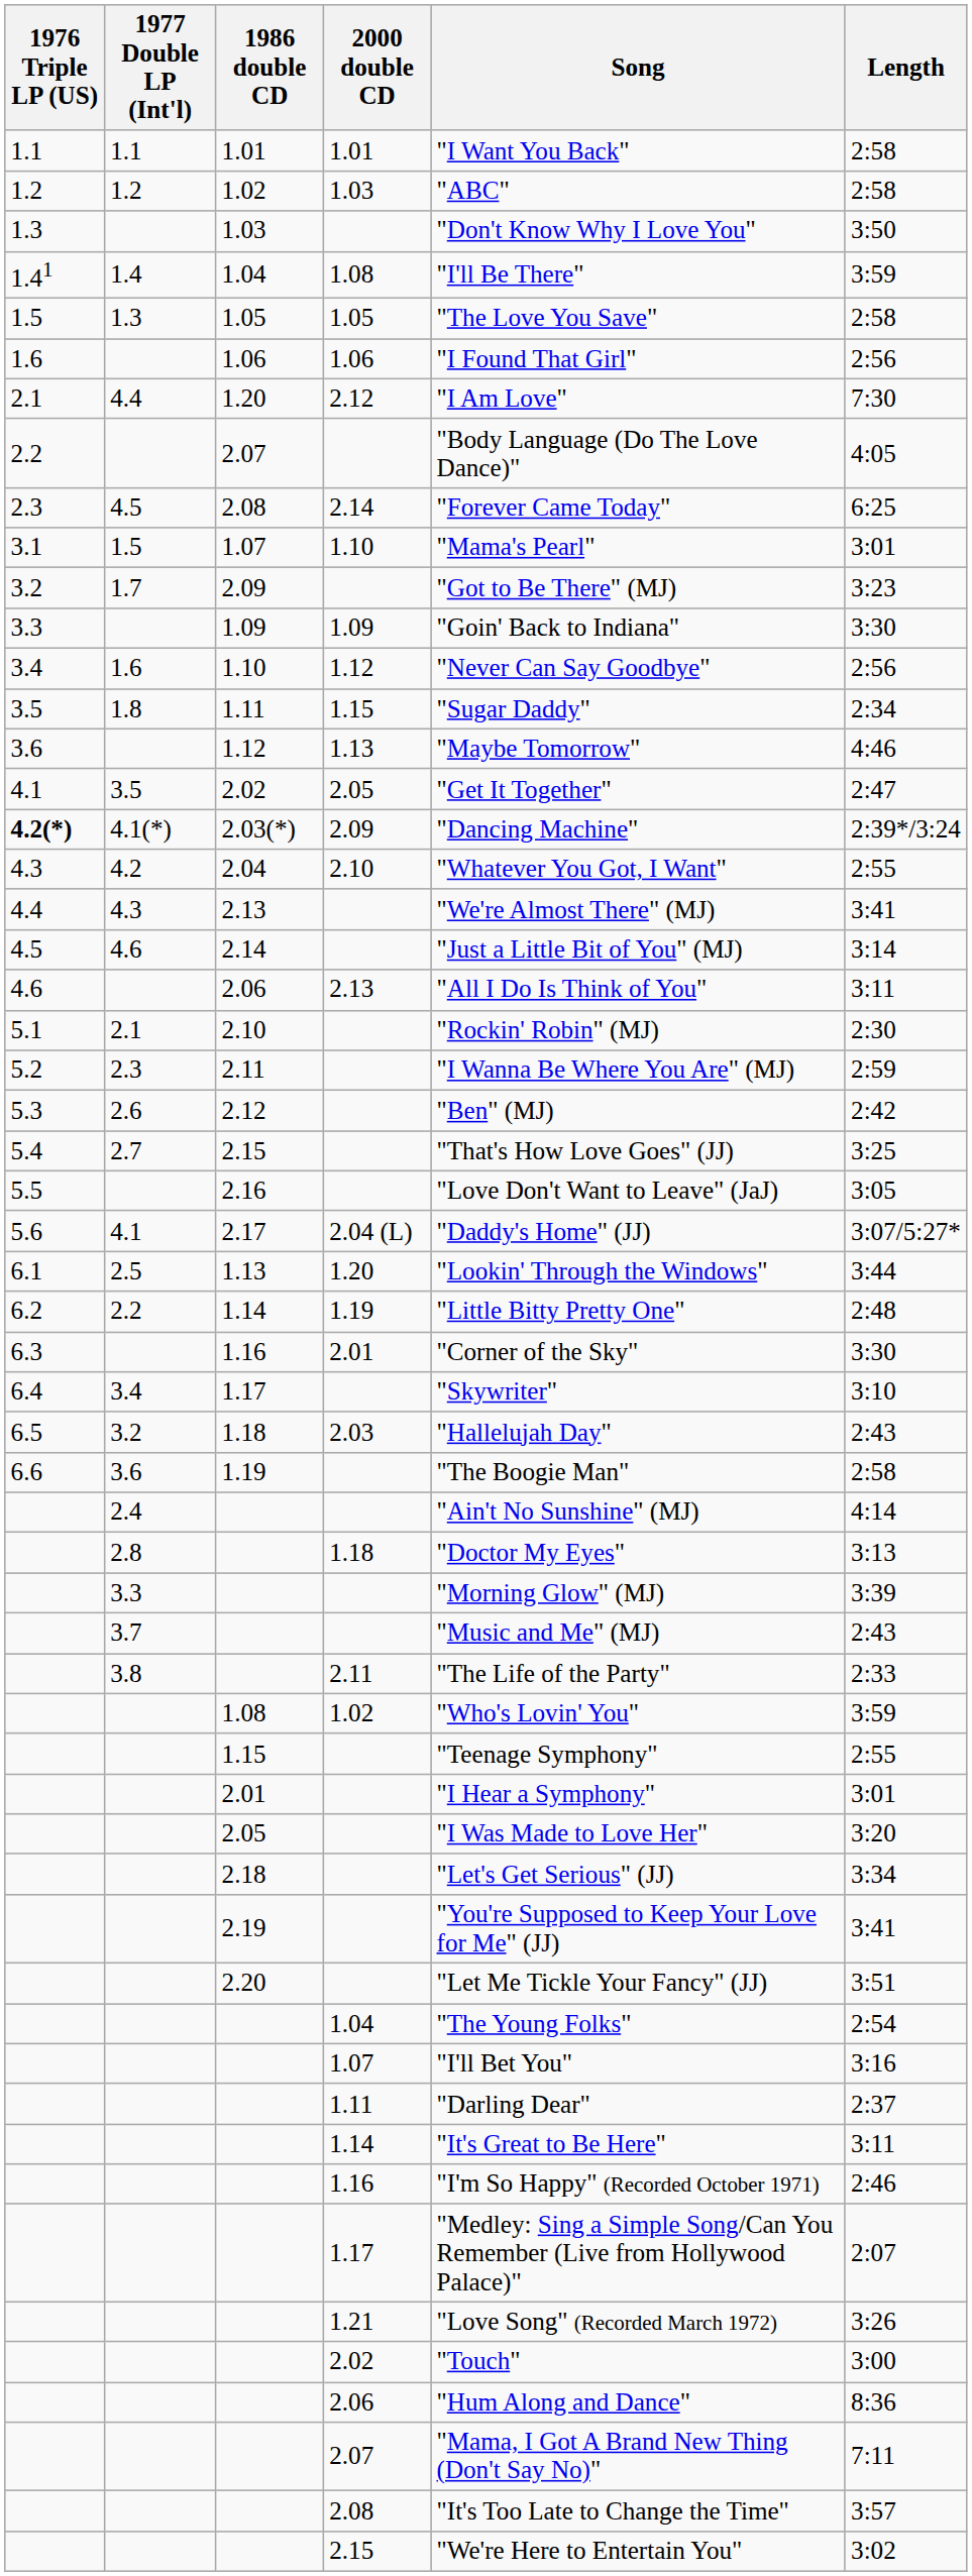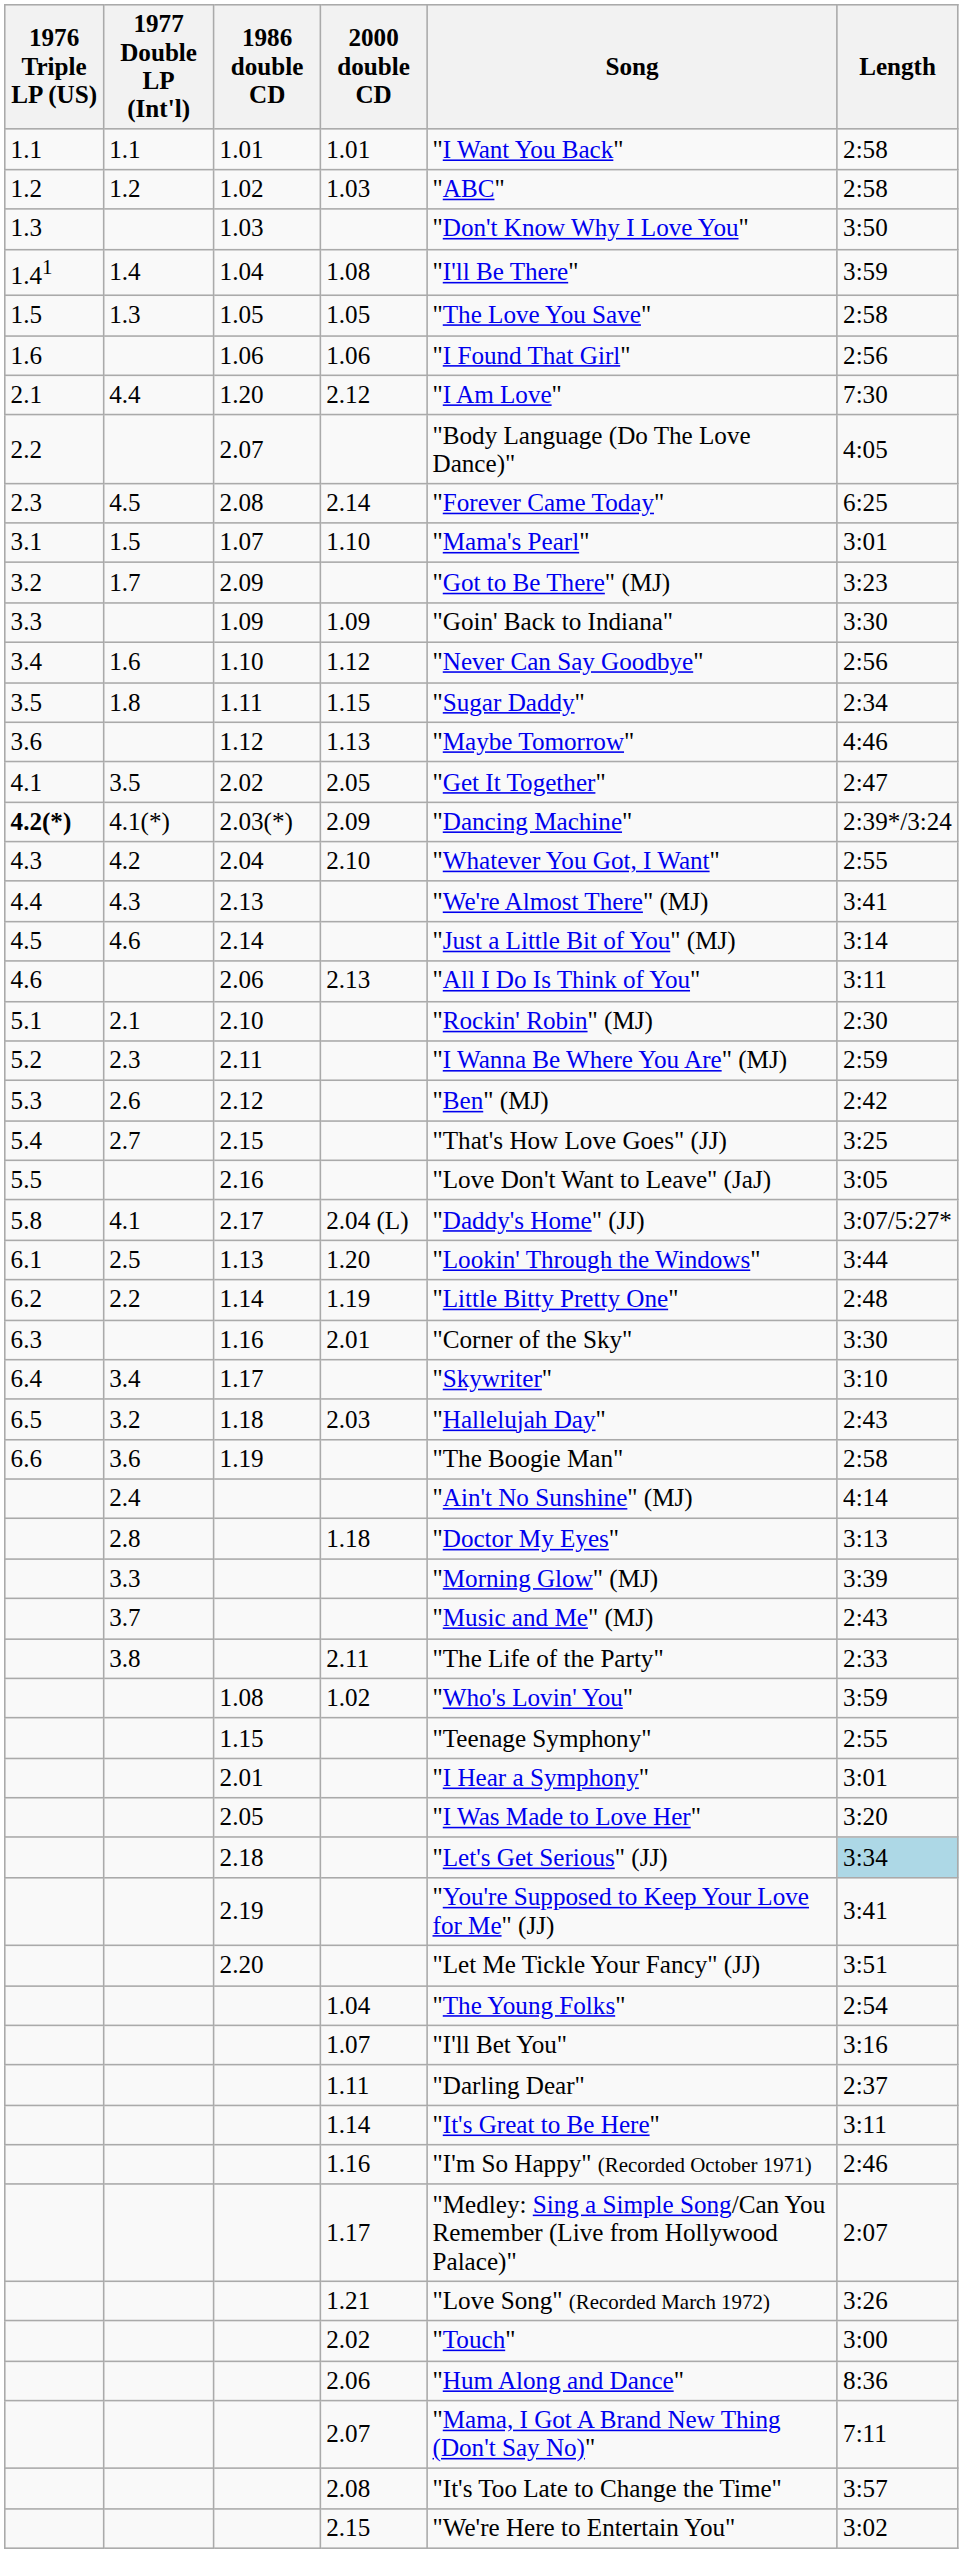 <table class="wikitable sortable" border="1">
 <tr>
 <th>1976 Triple<br> LP (US)</th>
 <th>1977 Double<br> LP (Int'l)</th>
 <th>1986 double<br> CD</th>
 <th>2000 double<br> CD</th>
 <th class="unsortable">Song</th>
 <th class="unsortable">Length</th>
 </tr>
 <tr>
 <td>1.1</td>
 <td>1.1</td>
 <td>1.01</td>
 <td>1.01</td>
 <td>"<a href='#'>I Want You Back</a>"</td>
 <td>2:58</td>
 </tr>
 <tr>
 <td>1.2</td>
 <td>1.2</td>
 <td>1.02</td>
 <td>1.03</td>
 <td>"<a href='#'>ABC</a>"</td>
 <td>2:58</td>
 </tr>
 <tr>
 <td>1.3</td>
 <td></td>
 <td>1.03</td>
 <td></td>
 <td>"<a href='#'>Don't Know Why I Love You</a>"</td>
 <td>3:50</td>
 </tr>
 <tr>
 <td>1.4<sup>1</sup></td>
 <td>1.4</td>
 <td>1.04</td>
 <td>1.08</td>
 <td>"<a href='#'>I'll Be There</a>"</td>
 <td>3:59</td>
 </tr>
 <tr>
 <td>1.5</td>
 <td>1.3</td>
 <td>1.05</td>
 <td>1.05</td>
 <td>"<a href='#'>The Love You Save</a>"</td>
 <td>2:58</td>
 </tr>
 <tr>
 <td>1.6</td>
 <td></td>
 <td>1.06</td>
 <td>1.06</td>
 <td>"<a href='#'>I Found That Girl</a>"</td>
 <td>2:56</td>
 </tr>
 <tr>
 <td>2.1</td>
 <td>4.4</td>
 <td>1.20</td>
 <td>2.12</td>
 <td>"<a href='#'>I Am Love</a>"</td>
 <td>7:30</td>
 </tr>
 <tr>
 <td>2.2</td>
 <td></td>
 <td>2.07</td>
 <td></td>
 <td>"Body Language (Do The Love Dance)"</td>
 <td>4:05</td>
 </tr>
 <tr>
 <td>2.3</td>
 <td>4.5</td>
 <td>2.08</td>
 <td>2.14</td>
 <td>"<a href='#'>Forever Came Today</a>"</td>
 <td>6:25</td>
 </tr>
 <tr>
 <td>3.1</td>
 <td>1.5</td>
 <td>1.07</td>
 <td>1.10</td>
 <td>"<a href='#'>Mama's Pearl</a>"</td>
 <td>3:01</td>
 </tr>
 <tr>
 <td>3.2</td>
 <td>1.7</td>
 <td>2.09</td>
 <td></td>
 <td>"<a href='#'>Got to Be There</a>" (MJ)</td>
 <td>3:23</td>
 </tr>
 <tr>
 <td>3.3</td>
 <td></td>
 <td>1.09</td>
 <td>1.09</td>
 <td>"Goin' Back to Indiana"</td>
 <td>3:30</td>
 </tr>
 <tr>
 <td>3.4</td>
 <td>1.6</td>
 <td>1.10</td>
 <td>1.12</td>
 <td>"<a href='#'>Never Can Say Goodbye</a>"</td>
 <td>2:56</td>
 </tr>
 <tr>
 <td>3.5</td>
 <td>1.8</td>
 <td>1.11</td>
 <td>1.15</td>
 <td>"<a href='#'>Sugar Daddy</a>"</td>
 <td>2:34</td>
 </tr>
 <tr>
 <td>3.6</td>
 <td></td>
 <td>1.12</td>
 <td>1.13</td>
 <td>"<a href='#'>Maybe Tomorrow</a>"</td>
 <td>4:46</td>
 </tr>
 <tr>
 <td>4.1</td>
 <td>3.5</td>
 <td>2.02</td>
 <td>2.05</td>
 <td>"<a href='#'>Get It Together</a>"</td>
 <td>2:47</td>
 </tr>
 <tr>
 <td><strong>4.2(*)</strong></td>
 <td>4.1(*)</td>
 <td>2.03(*)</td>
 <td>2.09</td>
 <td>"<a href='#'>Dancing Machine</a>"</td>
 <td>2:39*/3:24</td>
 </tr>
 <tr>
 <td>4.3</td>
 <td>4.2</td>
 <td>2.04</td>
 <td>2.10</td>
 <td>"<a href='#'>Whatever You Got, I Want</a>"</td>
 <td>2:55</td>
 </tr>
 <tr>
 <td>4.4</td>
 <td>4.3</td>
 <td>2.13</td>
 <td></td>
 <td>"<a href='#'>We're Almost There</a>" (MJ)</td>
 <td>3:41</td>
 </tr>
 <tr>
 <td>4.5</td>
 <td>4.6</td>
 <td>2.14</td>
 <td></td>
 <td>"<a href='#'>Just a Little Bit of You</a>" (MJ)</td>
 <td>3:14</td>
 </tr>
 <tr>
 <td>4.6</td>
 <td></td>
 <td>2.06</td>
 <td>2.13</td>
 <td>"<a href='#'>All I Do Is Think of You</a>"</td>
 <td>3:11</td>
 </tr>
 <tr>
 <td>5.1</td>
 <td>2.1</td>
 <td>2.10</td>
 <td></td>
 <td>"<a href='#'>Rockin' Robin</a>" (MJ)</td>
 <td>2:30</td>
 </tr>
 <tr>
 <td>5.2</td>
 <td>2.3</td>
 <td>2.11</td>
 <td></td>
 <td>"<a href='#'>I Wanna Be Where You Are</a>" (MJ)</td>
 <td>2:59</td>
 </tr>
 <tr>
 <td>5.3</td>
 <td>2.6</td>
 <td>2.12</td>
 <td></td>
 <td>"<a href='#'>Ben</a>" (MJ)</td>
 <td>2:42</td>
 </tr>
 <tr>
 <td>5.4</td>
 <td>2.7</td>
 <td>2.15</td>
 <td></td>
 <td>"That's How Love Goes" (JJ)</td>
 <td>3:25</td>
 </tr>
 <tr>
 <td>5.5</td>
 <td></td>
 <td>2.16</td>
 <td></td>
 <td>"Love Don't Want to Leave" (JaJ)</td>
 <td>3:05</td>
 </tr>
 <tr>
-<td>5.6</td>
+<td>5.8</td>
 <td>4.1</td>
 <td>2.17</td>
 <td>2.04 (L)</td>
 <td>"<a href='#'>Daddy's Home</a>" (JJ)</td>
 <td>3:07/5:27*</td>
 </tr>
 <tr>
 <td>6.1</td>
 <td>2.5</td>
 <td>1.13</td>
 <td>1.20</td>
 <td>"<a href='#'>Lookin' Through the Windows</a>"</td>
 <td>3:44</td>
 </tr>
 <tr>
 <td>6.2</td>
 <td>2.2</td>
 <td>1.14</td>
 <td>1.19</td>
 <td>"<a href='#'>Little Bitty Pretty One</a>"</td>
 <td>2:48</td>
 </tr>
 <tr>
 <td>6.3</td>
 <td></td>
 <td>1.16</td>
 <td>2.01</td>
 <td>"Corner of the Sky"</td>
 <td>3:30</td>
 </tr>
 <tr>
 <td>6.4</td>
 <td>3.4</td>
 <td>1.17</td>
 <td></td>
 <td>"<a href='#'>Skywriter</a>"</td>
 <td>3:10</td>
 </tr>
 <tr>
 <td>6.5</td>
 <td>3.2</td>
 <td>1.18</td>
 <td>2.03</td>
 <td>"<a href='#'>Hallelujah Day</a>"</td>
 <td>2:43</td>
 </tr>
 <tr>
 <td>6.6</td>
 <td>3.6</td>
 <td>1.19</td>
 <td></td>
 <td>"The Boogie Man"</td>
 <td>2:58</td>
 </tr>
 <tr>
 <td></td>
 <td>2.4</td>
 <td></td>
 <td></td>
 <td>"<a href='#'>Ain't No Sunshine</a>" (MJ)</td>
 <td>4:14</td>
 </tr>
 <tr>
 <td></td>
 <td>2.8</td>
 <td></td>
 <td>1.18</td>
 <td>"<a href='#'>Doctor My Eyes</a>"</td>
 <td>3:13</td>
 </tr>
 <tr>
 <td></td>
 <td>3.3</td>
 <td></td>
 <td></td>
 <td>"<a href='#'>Morning Glow</a>" (MJ)</td>
 <td>3:39</td>
 </tr>
 <tr>
 <td></td>
 <td>3.7</td>
 <td></td>
 <td></td>
 <td>"<a href='#'>Music and Me</a>" (MJ)</td>
 <td>2:43</td>
 </tr>
 <tr>
 <td></td>
 <td>3.8</td>
 <td></td>
 <td>2.11</td>
 <td>"The Life of the Party"</td>
 <td>2:33</td>
 </tr>
 <tr>
 <td></td>
 <td></td>
 <td>1.08</td>
 <td>1.02</td>
 <td>"<a href='#'>Who's Lovin' You</a>"</td>
 <td>3:59</td>
 </tr>
 <tr>
 <td></td>
 <td></td>
 <td>1.15</td>
 <td></td>
 <td>"Teenage Symphony"</td>
 <td>2:55</td>
 </tr>
 <tr>
 <td></td>
 <td></td>
 <td>2.01</td>
 <td></td>
 <td>"<a href='#'>I Hear a Symphony</a>"</td>
 <td>3:01</td>
 </tr>
 <tr>
 <td></td>
 <td></td>
 <td>2.05</td>
 <td></td>
 <td>"<a href='#'>I Was Made to Love Her</a>"</td>
 <td>3:20</td>
 </tr>
 <tr>
 <td></td>
 <td></td>
 <td>2.18</td>
 <td></td>
 <td>"<a href='#'>Let's Get Serious</a>" (JJ)</td>
-<td>3:34</td>
+<td style="background: lightblue;">3:34</td>
 </tr>
 <tr>
 <td></td>
 <td></td>
 <td>2.19</td>
 <td></td>
 <td>"<a href='#'>You're Supposed to Keep Your Love for Me</a>" (JJ)</td>
 <td>3:41</td>
 </tr>
 <tr>
 <td></td>
 <td></td>
 <td>2.20</td>
 <td></td>
 <td>"Let Me Tickle Your Fancy" (JJ)</td>
 <td>3:51</td>
 </tr>
 <tr>
 <td></td>
 <td></td>
 <td></td>
 <td>1.04</td>
 <td>"<a href='#'>The Young Folks</a>"</td>
 <td>2:54</td>
 </tr>
 <tr>
 <td></td>
 <td></td>
 <td></td>
 <td>1.07</td>
 <td>"I'll Bet You"</td>
 <td>3:16</td>
 </tr>
 <tr>
 <td></td>
 <td></td>
 <td></td>
 <td>1.11</td>
 <td>"Darling Dear"</td>
 <td>2:37</td>
 </tr>
 <tr>
 <td></td>
 <td></td>
 <td></td>
 <td>1.14</td>
 <td>"<a href='#'>It's Great to Be Here</a>"</td>
 <td>3:11</td>
 </tr>
 <tr>
 <td></td>
 <td></td>
 <td></td>
 <td>1.16</td>
 <td>"I'm So Happy" <small> (Recorded October 1971) </small></td>
 <td>2:46</td>
 </tr>
 <tr>
 <td></td>
 <td></td>
 <td></td>
 <td>1.17</td>
 <td>"Medley: <a href='#'>Sing a Simple Song</a>/Can You Remember (Live from Hollywood Palace)"</td>
 <td>2:07</td>
 </tr>
 <tr>
 <td></td>
 <td></td>
 <td></td>
 <td>1.21</td>
 <td>"Love Song" <small> (Recorded March 1972) </small></td>
 <td>3:26</td>
 </tr>
 <tr>
 <td></td>
 <td></td>
 <td></td>
 <td>2.02</td>
 <td>"<a href='#'>Touch</a>"</td>
 <td>3:00</td>
 </tr>
 <tr>
 <td></td>
 <td></td>
 <td></td>
 <td>2.06</td>
 <td>"<a href='#'>Hum Along and Dance</a>"</td>
 <td>8:36</td>
 </tr>
 <tr>
 <td></td>
 <td></td>
 <td></td>
 <td>2.07</td>
 <td>"<a href='#'>Mama, I Got A Brand New Thing (Don't Say No)</a>"</td>
 <td>7:11</td>
 </tr>
 <tr>
 <td></td>
 <td></td>
 <td></td>
 <td>2.08</td>
 <td>"It's Too Late to Change the Time"</td>
 <td>3:57</td>
 </tr>
 <tr>
 <td></td>
 <td></td>
 <td></td>
 <td>2.15</td>
 <td>"We're Here to Entertain You"</td>
 <td>3:02</td>
 </tr>
 </table>
